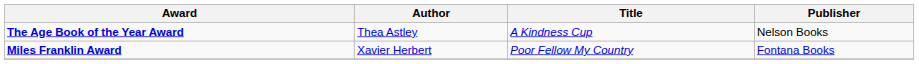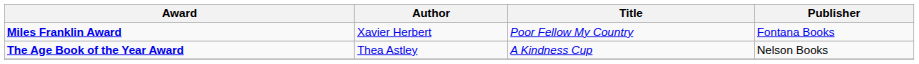 <table class="wikitable" width=100%>
 <tr>
 <th>Award</th>
 <th>Author</th>
 <th>Title</th>
 <th>Publisher</th>
 </tr>
 <tr>
+<td><strong><a href='#'>Miles Franklin Award</a></strong></td>
+<td><a href='#'>Xavier Herbert</a></td>
+<td><em><a href='#'>Poor Fellow My Country</a></em></td>
+<td><a href='#'>Fontana Books</a></td>
+</tr>
+<tr>
 <td><strong><a href='#'>The Age Book of the Year Award</a></strong></td>
 <td><a href='#'>Thea Astley</a></td>
 <td><em><a href='#'>A Kindness Cup</a></em></td>
 <td>Nelson Books</td>
 </tr>
 <tr>
-<td><strong><a href='#'>Miles Franklin Award</a></strong></td>
-<td><a href='#'>Xavier Herbert</a></td>
-<td><em><a href='#'>Poor Fellow My Country</a></em></td>
-<td><a href='#'>Fontana Books</a></td>
-</tr>
-<tr>
 </tr>
 </table>
